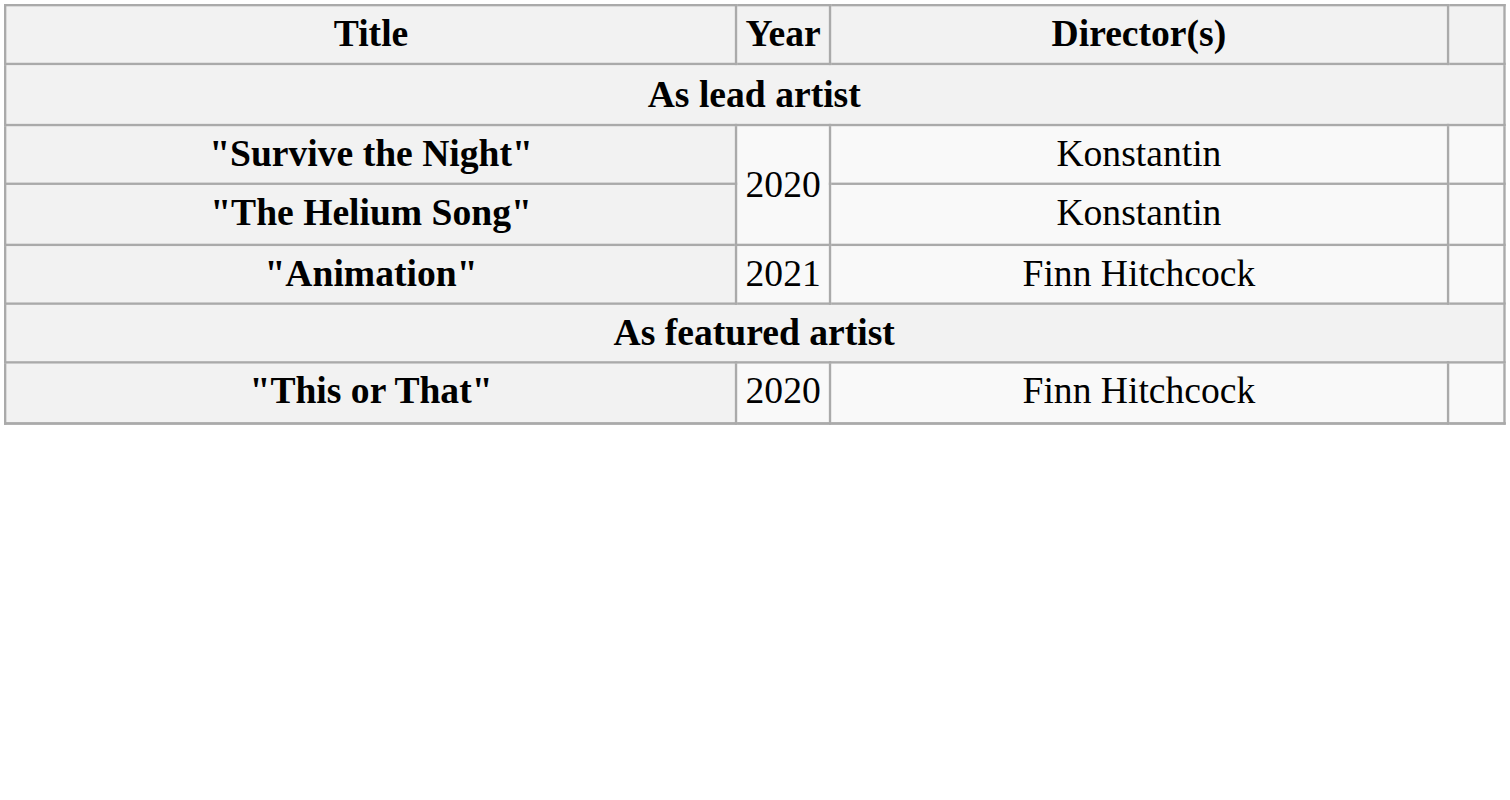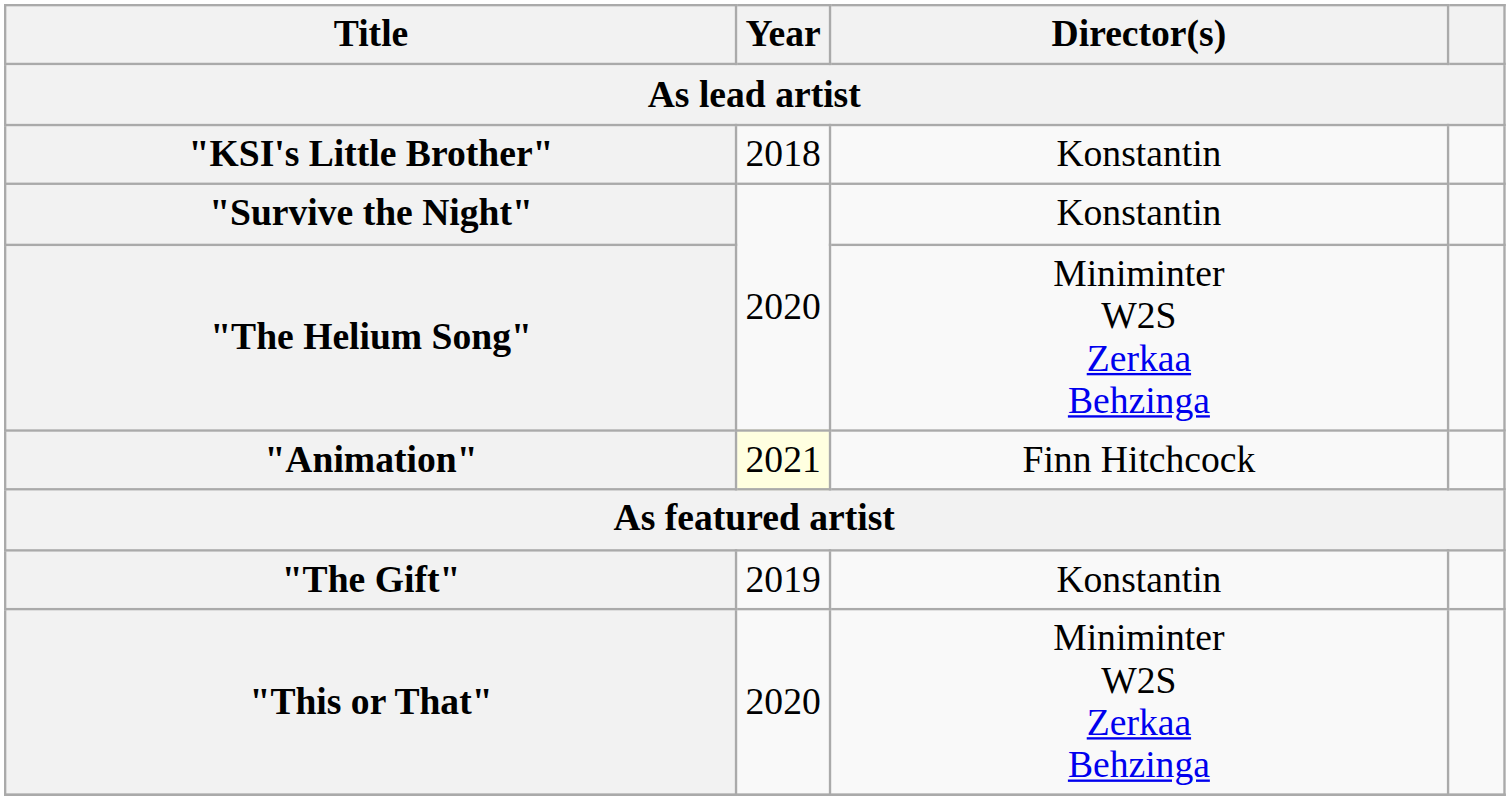 <table class="wikitable plainrowheaders" style="text-align:center;">
 <tr>
 <th scope="col" style="width:19em;">Title</th>
 <th scope="col" style="width:1em;">Year</th>
 <th scope="col" style="width:16em;">Director(s)</th>
 <th scope="col" style="width:1em;"></th>
 </tr>
 <tr>
 <th scope="col" colspan="4">As lead artist</th>
 </tr>
 <tr>
+<th scope="row">"KSI's Little Brother"</th>
+<td>2018</td>
+<td>Konstantin</td>
+<td></td>
+</tr>
+<tr>
 <th scope="row">"Survive the Night"<br></th>
 <td rowspan="2">2020</td>
 <td>Konstantin</td>
 <td></td>
 </tr>
 <tr>
 <th scope="row">"The Helium Song"<br></th>
-<td>Konstantin</td>
+<td>Miniminter <br> W2S <br> <a href='#'>Zerkaa</a> <br> <a href='#'>Behzinga</a></td>
 <td></td>
 </tr>
 <tr>
 <th scope="row">"Animation"<br></th>
-<td>2021</td>
+<td style="background: lightyellow;">2021</td>
 <td>Finn Hitchcock</td>
 <td></td>
 </tr>
 <tr>
 <th scope="col" colspan="4">As featured artist</th>
 </tr>
 <tr>
+<th scope="row">"The Gift"<br></th>
+<td>2019</td>
+<td>Konstantin</td>
+<td></td>
+</tr>
+<tr>
 <th scope="row">"This or That"<br></th>
 <td>2020</td>
-<td>Finn Hitchcock</td>
+<td>Miniminter <br> W2S <br> <a href='#'>Zerkaa</a> <br> <a href='#'>Behzinga</a></td>
 <td></td>
 </tr>
 <tr>
 </tr>
 </table>
